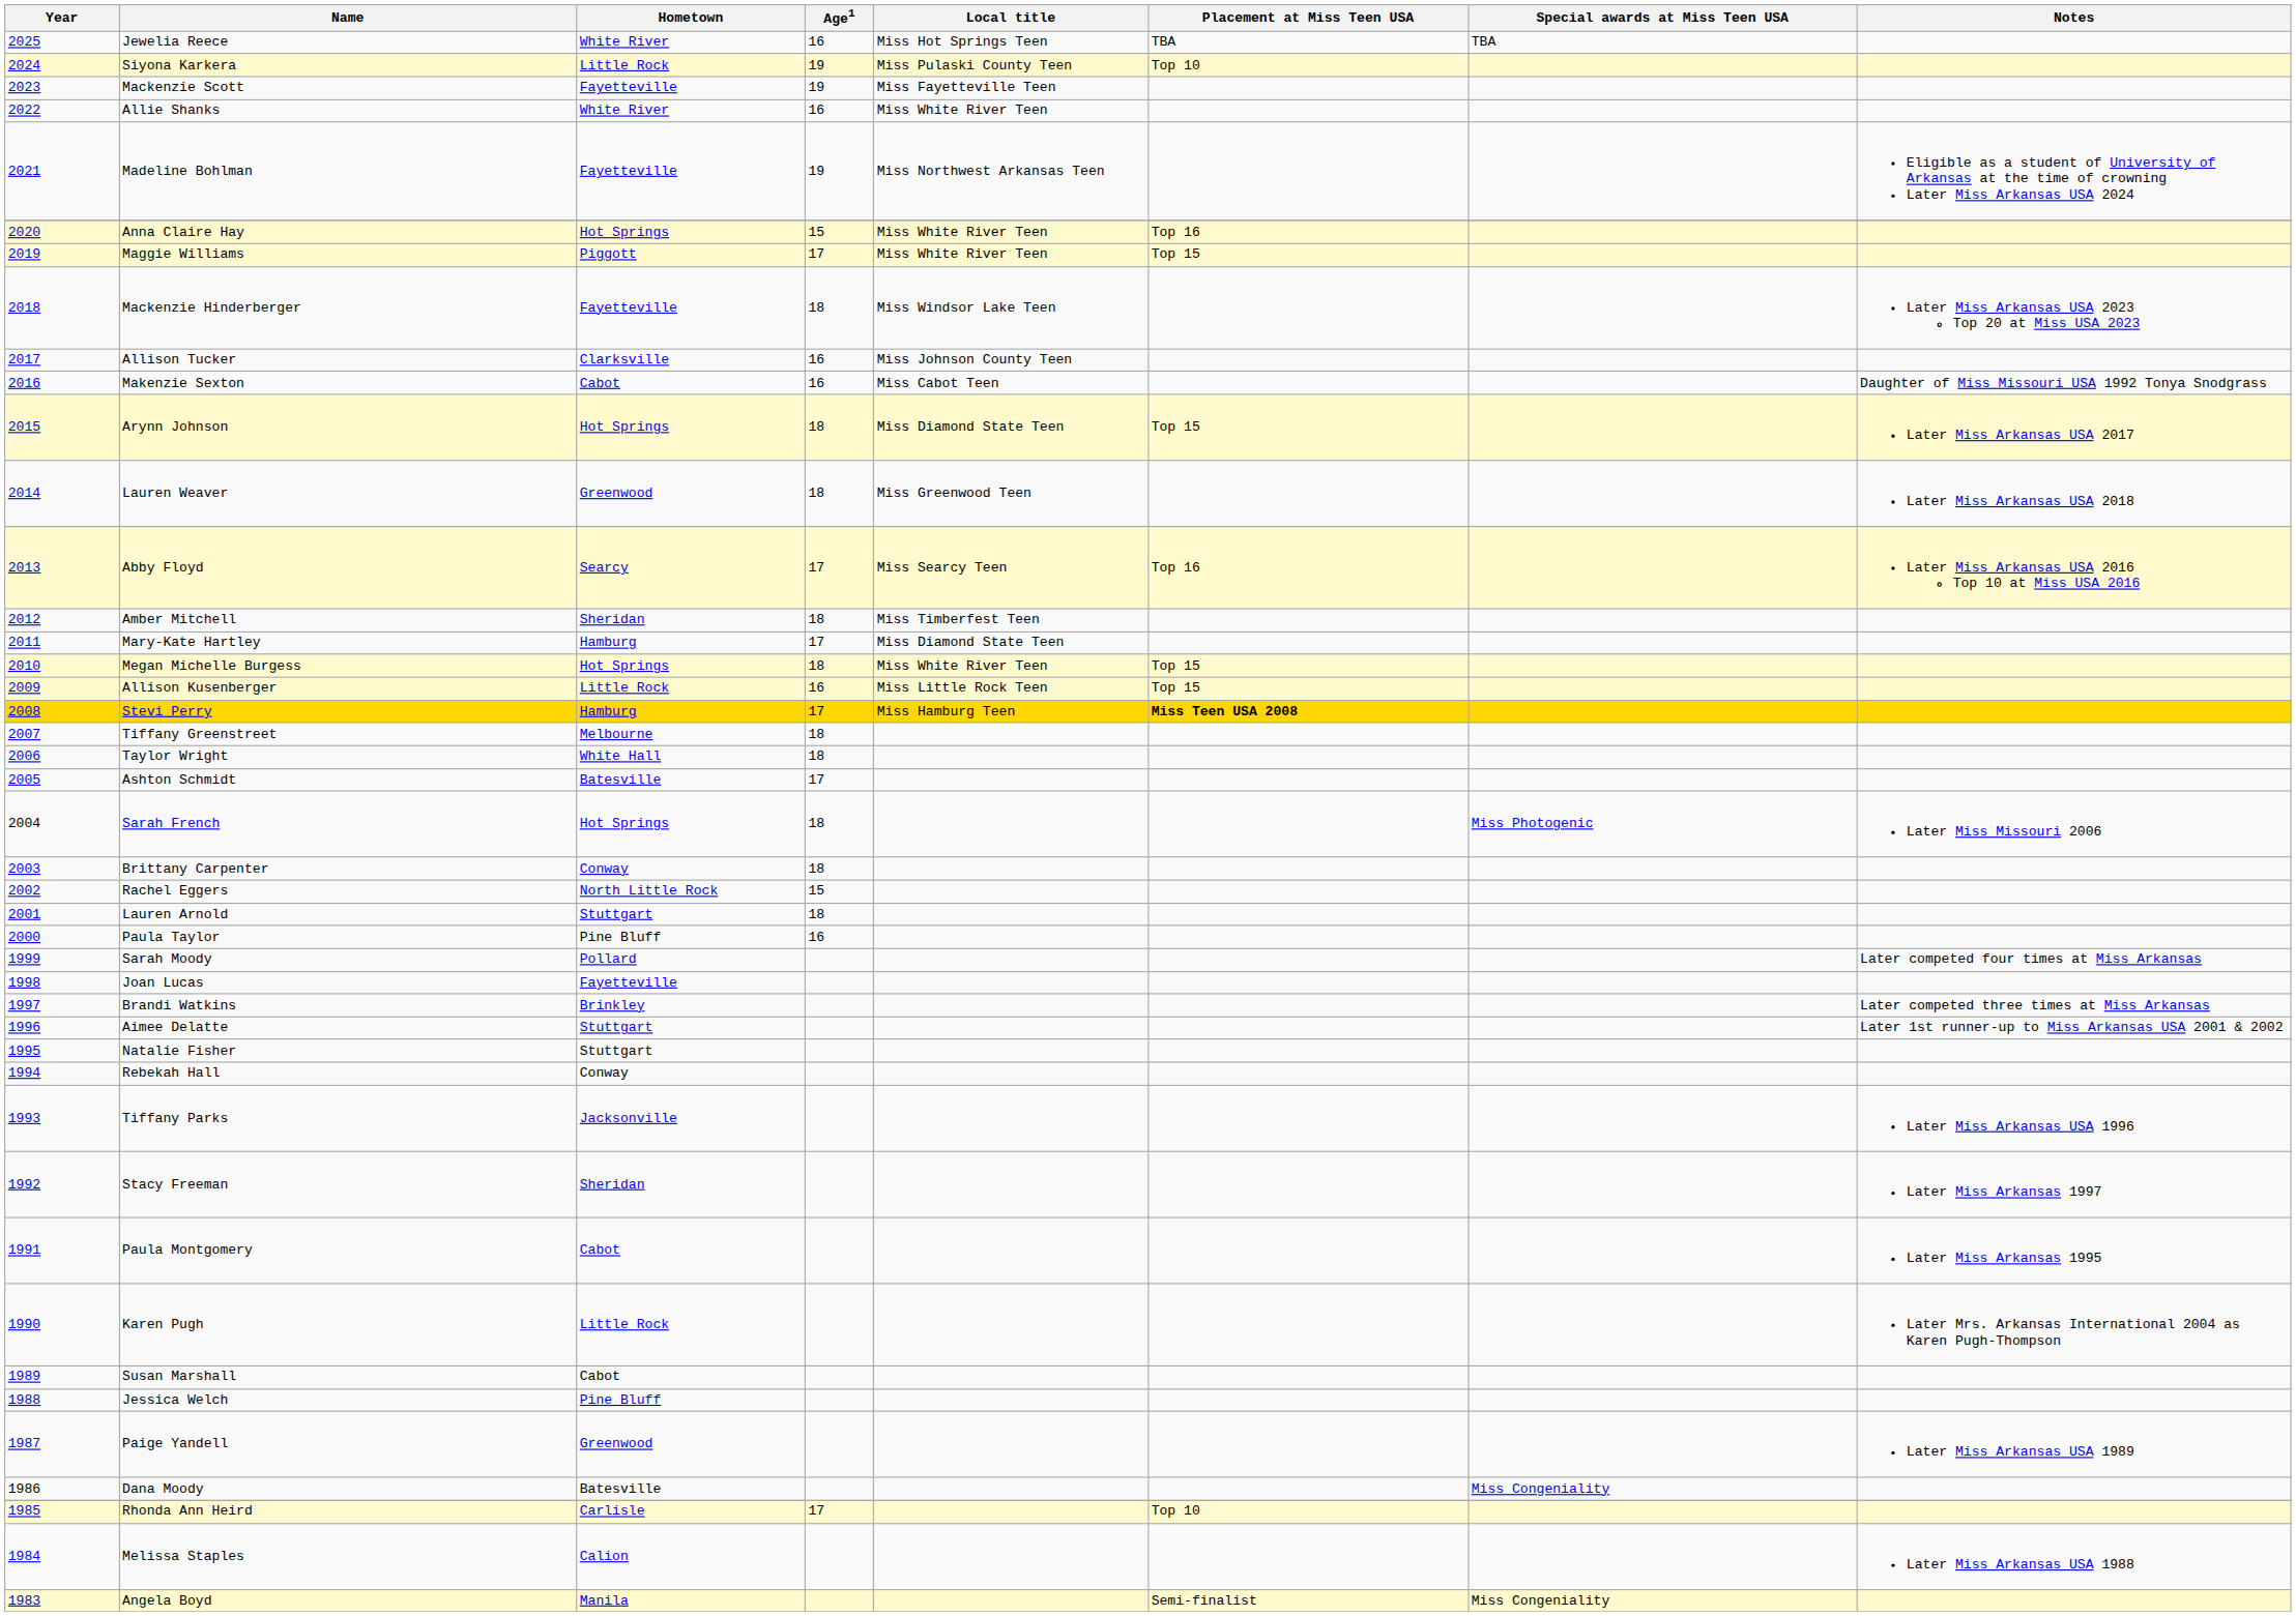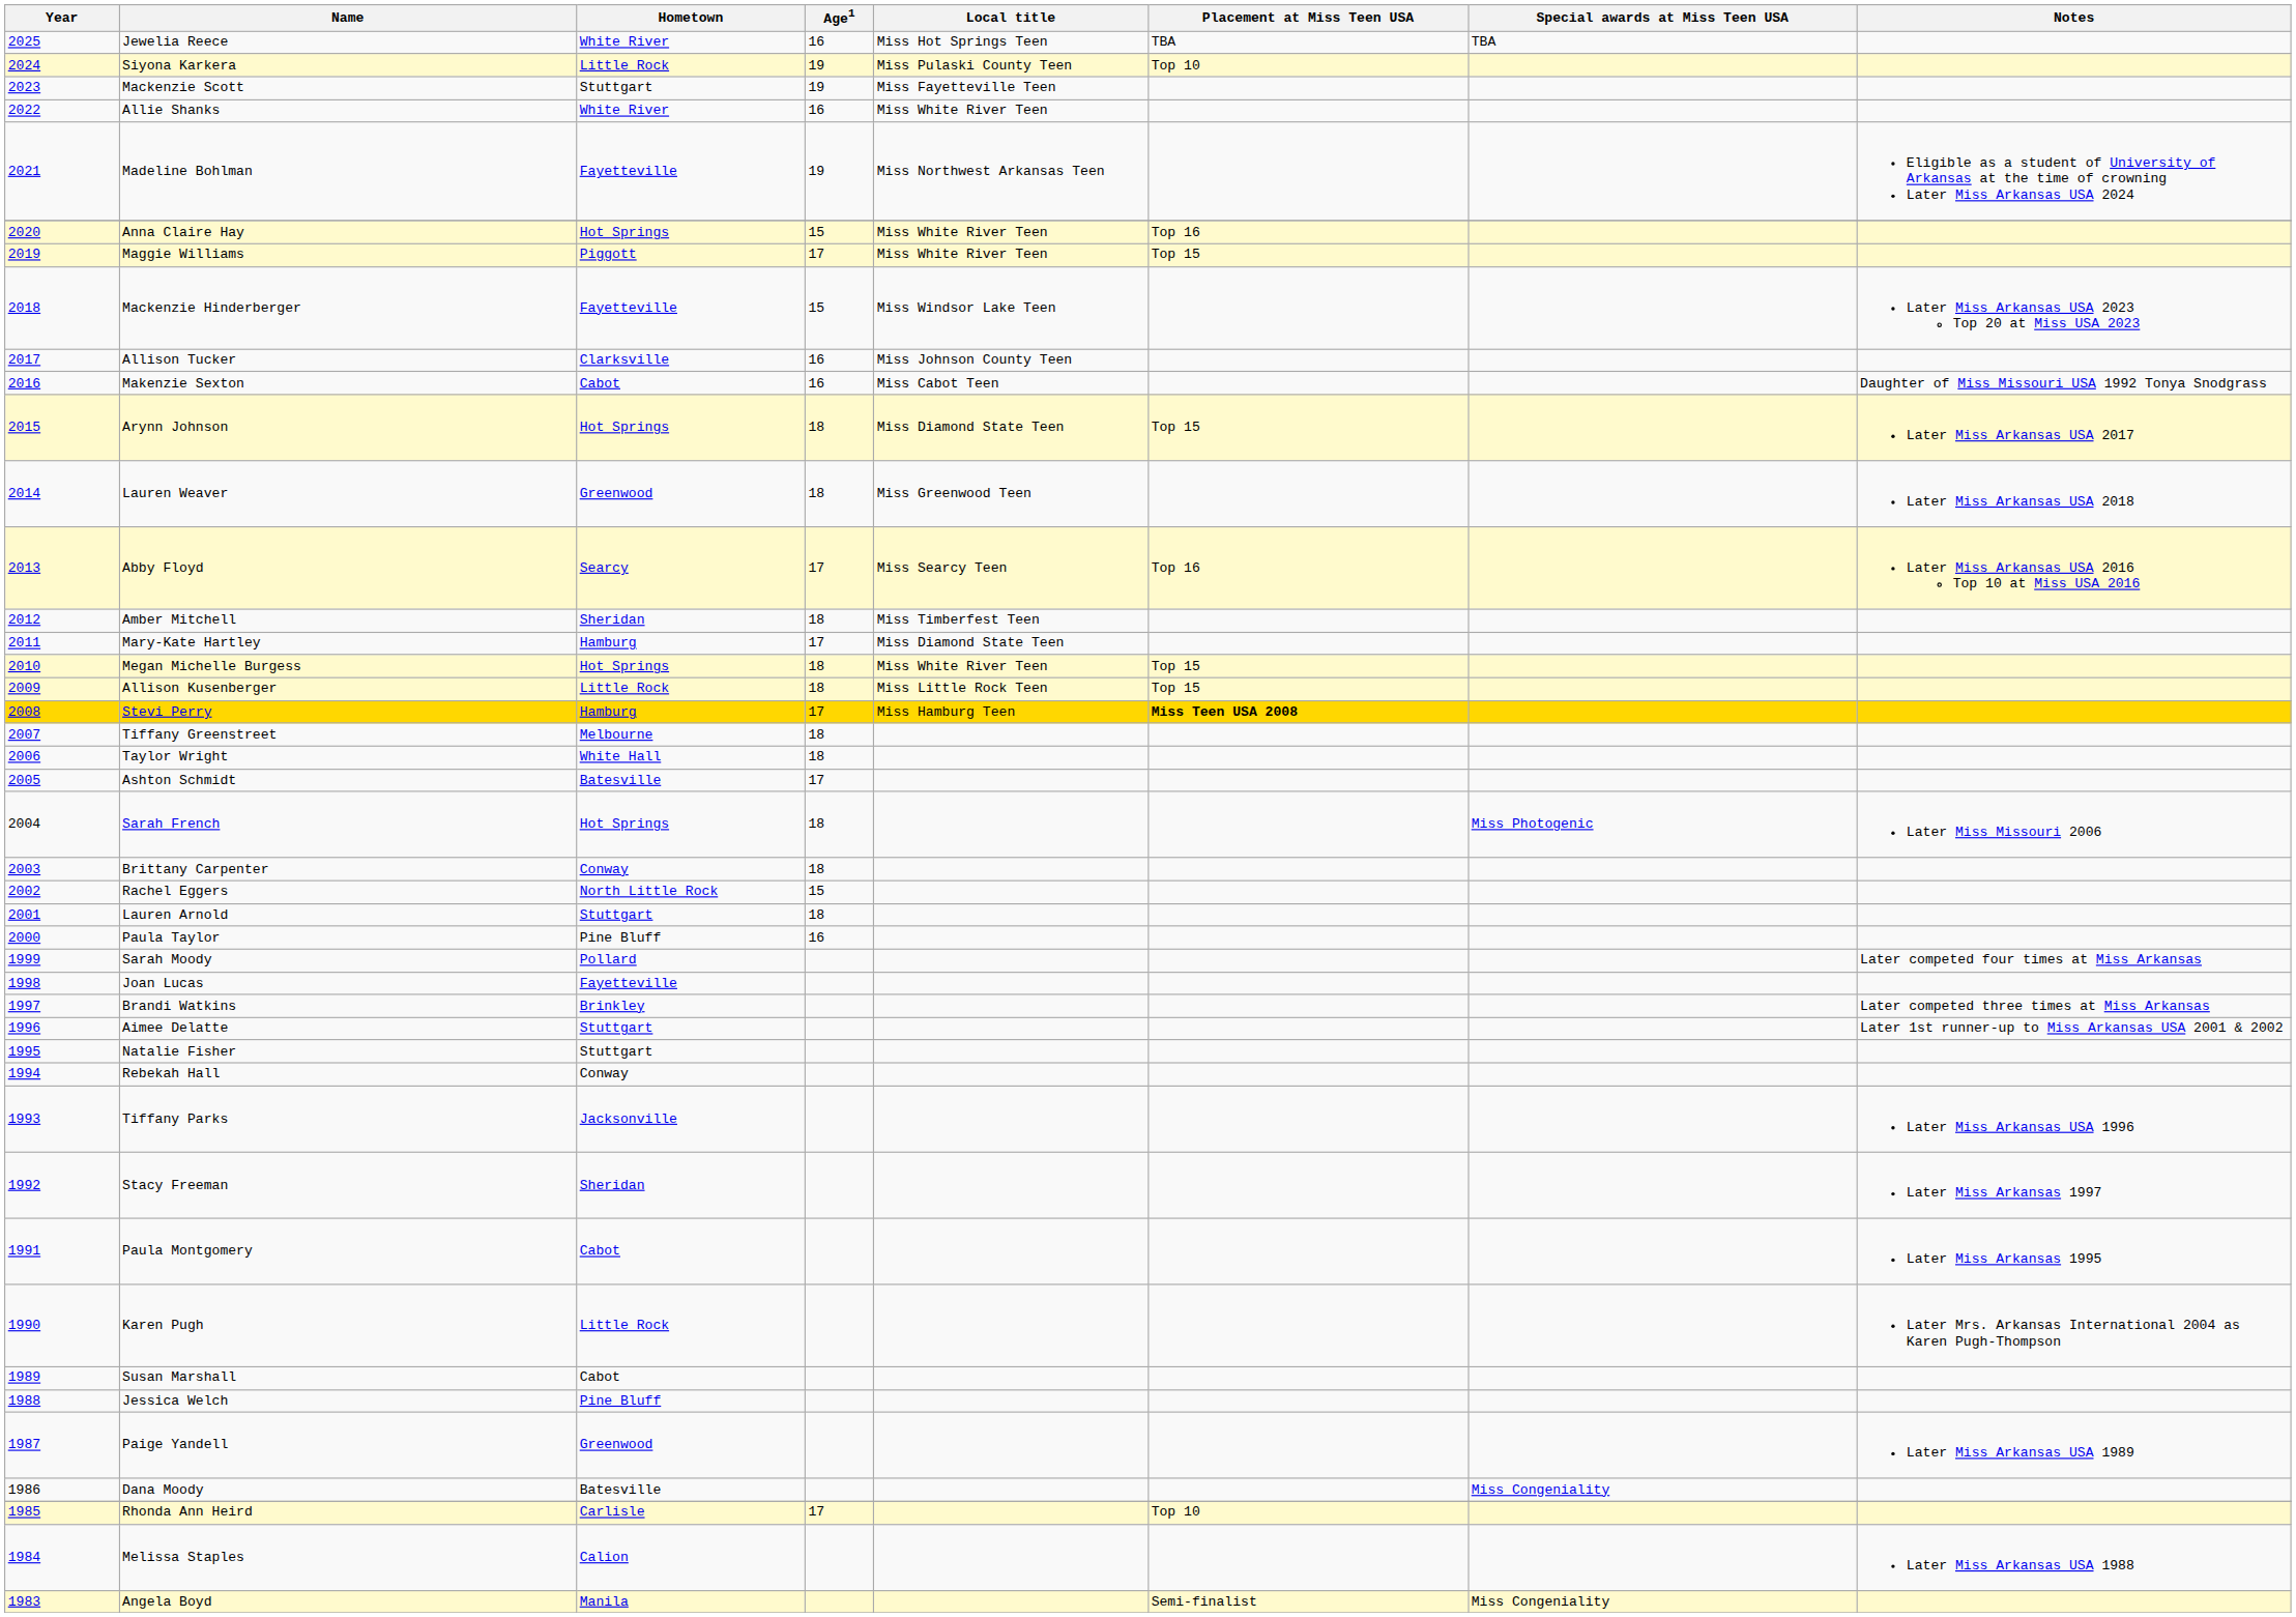 <table class="wikitable"style="font-size:90%;">
 <tr bgcolor="#efefef">
 <th width=5%>Year</th>
 <th width=20%>Name</th>
 <th width=10%>Hometown</th>
 <th width=3%>Age<sup>1</sup></th>
 <th width=12%>Local title</th>
 <th width=14%>Placement at Miss Teen USA</th>
 <th width=17%>Special awards at Miss Teen USA</th>
 <th width=31%>Notes</th>
 </tr>
 <tr>
 <td><a href='#'>2025</a></td>
 <td>Jewelia Reece</td>
 <td><a href='#'>White River</a></td>
 <td>16</td>
 <td>Miss Hot Springs Teen</td>
 <td>TBA</td>
 <td>TBA</td>
 <td></td>
 </tr>
 <tr style="background-color:#FFFACD;">
 <td><a href='#'>2024</a></td>
 <td>Siyona Karkera</td>
 <td><a href='#'>Little Rock</a></td>
 <td>19</td>
 <td>Miss Pulaski County Teen</td>
 <td>Top 10</td>
 <td></td>
 <td></td>
 </tr>
 <tr>
 <td><a href='#'>2023</a></td>
 <td>Mackenzie Scott</td>
-<td><a href='#'>Fayetteville</a></td>
+<td>Stuttgart</td>
 <td>19</td>
 <td>Miss Fayetteville Teen</td>
 <td></td>
 <td></td>
 <td></td>
 </tr>
 <tr>
 <td><a href='#'>2022</a></td>
 <td>Allie Shanks</td>
 <td><a href='#'>White River</a></td>
 <td>16</td>
 <td>Miss White River Teen</td>
 <td></td>
 <td></td>
 <td></td>
 </tr>
 <tr>
 <td><a href='#'>2021</a></td>
 <td>Madeline Bohlman</td>
 <td><a href='#'>Fayetteville</a></td>
 <td>19</td>
 <td>Miss Northwest Arkansas Teen</td>
 <td></td>
 <td></td>
 <td><br><ul><li>Eligible as a student of <a href='#'>University of Arkansas</a> at the time of crowning</li><li>Later <a href='#'>Miss Arkansas USA</a> 2024</li></ul></td>
 </tr>
 <tr>
 </tr>
 <tr style="background-color:#FFFACD;">
 <td><a href='#'>2020</a></td>
 <td>Anna Claire Hay</td>
 <td><a href='#'>Hot Springs</a></td>
 <td>15</td>
 <td>Miss White River Teen</td>
 <td>Top 16</td>
 <td></td>
 <td></td>
 </tr>
 <tr style="background-color:#FFFACD;">
 <td><a href='#'>2019</a></td>
 <td>Maggie Williams</td>
 <td><a href='#'>Piggott</a></td>
 <td>17</td>
 <td>Miss White River Teen</td>
 <td>Top 15</td>
 <td></td>
 <td></td>
 </tr>
 <tr>
 <td><a href='#'>2018</a></td>
 <td>Mackenzie Hinderberger</td>
 <td><a href='#'>Fayetteville</a></td>
-<td>18</td>
+<td>15</td>
 <td>Miss Windsor Lake Teen</td>
 <td></td>
 <td></td>
 <td><br><ul><li>Later <a href='#'>Miss Arkansas USA</a> 2023<ul><li>Top 20 at <a href='#'>Miss USA 2023</a></li></ul></li></ul></td>
 </tr>
 <tr>
 <td><a href='#'>2017</a></td>
 <td>Allison Tucker</td>
 <td><a href='#'>Clarksville</a></td>
 <td>16</td>
 <td>Miss Johnson County Teen</td>
 <td></td>
 <td></td>
 <td></td>
 </tr>
 <tr>
 <td><a href='#'>2016</a></td>
 <td>Makenzie Sexton</td>
 <td><a href='#'>Cabot</a></td>
 <td>16</td>
 <td>Miss Cabot Teen</td>
 <td></td>
 <td></td>
 <td>Daughter of <a href='#'>Miss Missouri USA</a> 1992 Tonya Snodgrass</td>
 </tr>
 <tr style="background-color:#FFFACD;">
 <td><a href='#'>2015</a></td>
 <td>Arynn Johnson</td>
 <td><a href='#'>Hot Springs</a></td>
 <td>18</td>
 <td>Miss Diamond State Teen</td>
 <td>Top 15</td>
 <td></td>
 <td><br><ul><li>Later <a href='#'>Miss Arkansas USA</a> 2017</li></ul></td>
 </tr>
 <tr>
 <td><a href='#'>2014</a></td>
 <td>Lauren Weaver</td>
 <td><a href='#'>Greenwood</a></td>
 <td>18</td>
 <td>Miss Greenwood Teen</td>
 <td></td>
 <td></td>
 <td><br><ul><li>Later <a href='#'>Miss Arkansas USA</a> 2018</li></ul></td>
 </tr>
 <tr style="background-color:#FFFACD;">
 <td><a href='#'>2013</a></td>
 <td>Abby Floyd</td>
 <td><a href='#'>Searcy</a></td>
 <td>17</td>
 <td>Miss Searcy Teen</td>
 <td>Top 16</td>
 <td></td>
 <td><br><ul><li>Later <a href='#'>Miss Arkansas USA</a> 2016<ul><li>Top 10 at <a href='#'>Miss USA 2016</a></li></ul></li></ul></td>
 </tr>
 <tr>
 <td><a href='#'>2012</a></td>
 <td>Amber Mitchell</td>
 <td><a href='#'>Sheridan</a></td>
 <td>18</td>
 <td>Miss Timberfest Teen</td>
 <td></td>
 <td></td>
 <td></td>
 </tr>
 <tr>
 <td><a href='#'>2011</a></td>
 <td>Mary-Kate Hartley</td>
 <td><a href='#'>Hamburg</a></td>
 <td>17</td>
 <td>Miss Diamond State Teen</td>
 <td></td>
 <td></td>
 <td></td>
 </tr>
 <tr style="background-color:#FFFACD;">
 <td><a href='#'>2010</a></td>
 <td>Megan Michelle Burgess</td>
 <td><a href='#'>Hot Springs</a></td>
 <td>18</td>
 <td>Miss White River Teen</td>
 <td>Top 15</td>
 <td></td>
 <td></td>
 </tr>
 <tr style="background-color:#FFFACD;">
 <td><a href='#'>2009</a></td>
 <td>Allison Kusenberger</td>
 <td><a href='#'>Little Rock</a></td>
-<td>16</td>
+<td>18</td>
 <td>Miss Little Rock Teen</td>
 <td>Top 15</td>
 <td></td>
 <td></td>
 </tr>
 <tr style="background-color:GOLD;">
 <td><a href='#'>2008</a></td>
 <td><a href='#'>Stevi Perry</a></td>
 <td><a href='#'>Hamburg</a></td>
 <td>17</td>
 <td>Miss Hamburg Teen</td>
 <td><strong>Miss Teen USA 2008</strong></td>
 <td></td>
 <td></td>
 </tr>
 <tr>
 <td><a href='#'>2007</a></td>
 <td>Tiffany Greenstreet</td>
 <td><a href='#'>Melbourne</a></td>
 <td>18</td>
 <td></td>
 <td></td>
 <td></td>
 <td></td>
 </tr>
 <tr>
 <td><a href='#'>2006</a></td>
 <td>Taylor Wright</td>
 <td><a href='#'>White Hall</a></td>
 <td>18</td>
 <td></td>
 <td></td>
 <td></td>
 <td></td>
 </tr>
 <tr>
 <td><a href='#'>2005</a></td>
 <td>Ashton Schmidt</td>
 <td><a href='#'>Batesville</a></td>
 <td>17</td>
 <td></td>
 <td></td>
 <td></td>
 <td></td>
 </tr>
 <tr>
 <td>2004</td>
 <td><a href='#'>Sarah French</a></td>
 <td><a href='#'>Hot Springs</a></td>
 <td>18</td>
 <td></td>
 <td></td>
 <td><a href='#'>Miss Photogenic</a></td>
 <td><br><ul><li>Later <a href='#'>Miss Missouri</a> 2006</li></ul></td>
 </tr>
 <tr>
 <td><a href='#'>2003</a></td>
 <td>Brittany Carpenter</td>
 <td><a href='#'>Conway</a></td>
 <td>18</td>
 <td></td>
 <td></td>
 <td></td>
 <td></td>
 </tr>
 <tr>
 <td><a href='#'>2002</a></td>
 <td>Rachel Eggers</td>
 <td><a href='#'>North Little Rock</a></td>
 <td>15</td>
 <td></td>
 <td></td>
 <td></td>
 <td></td>
 </tr>
 <tr>
 <td><a href='#'>2001</a></td>
 <td>Lauren Arnold</td>
 <td><a href='#'>Stuttgart</a></td>
 <td>18</td>
 <td></td>
 <td></td>
 <td></td>
 <td></td>
 </tr>
 <tr>
 <td><a href='#'>2000</a></td>
 <td>Paula Taylor</td>
 <td>Pine Bluff</td>
 <td>16</td>
 <td></td>
 <td></td>
 <td></td>
 <td></td>
 </tr>
 <tr>
 <td><a href='#'>1999</a></td>
 <td>Sarah Moody</td>
 <td><a href='#'>Pollard</a></td>
 <td></td>
 <td></td>
 <td></td>
 <td></td>
 <td>Later competed four times at <a href='#'>Miss Arkansas</a></td>
 </tr>
 <tr>
 <td><a href='#'>1998</a></td>
 <td>Joan Lucas</td>
 <td><a href='#'>Fayetteville</a></td>
 <td></td>
 <td></td>
 <td></td>
 <td></td>
 <td></td>
 </tr>
 <tr>
 <td><a href='#'>1997</a></td>
 <td>Brandi Watkins</td>
 <td><a href='#'>Brinkley</a></td>
 <td></td>
 <td></td>
 <td></td>
 <td></td>
 <td>Later competed three times at <a href='#'>Miss Arkansas</a></td>
 </tr>
 <tr>
 <td><a href='#'>1996</a></td>
 <td>Aimee Delatte</td>
 <td><a href='#'>Stuttgart</a></td>
 <td></td>
 <td></td>
 <td></td>
 <td></td>
 <td>Later 1st runner-up to <a href='#'>Miss Arkansas USA</a> 2001 & 2002</td>
 </tr>
 <tr>
 <td><a href='#'>1995</a></td>
 <td>Natalie Fisher</td>
 <td>Stuttgart</td>
 <td></td>
 <td></td>
 <td></td>
 <td></td>
 <td></td>
 </tr>
 <tr>
 <td><a href='#'>1994</a></td>
 <td>Rebekah Hall</td>
 <td>Conway</td>
 <td></td>
 <td></td>
 <td></td>
 <td></td>
 <td></td>
 </tr>
 <tr>
 <td><a href='#'>1993</a></td>
 <td>Tiffany Parks</td>
 <td><a href='#'>Jacksonville</a></td>
 <td></td>
 <td></td>
 <td></td>
 <td></td>
 <td><br><ul><li>Later <a href='#'>Miss Arkansas USA</a> 1996</li></ul></td>
 </tr>
 <tr>
 <td><a href='#'>1992</a></td>
 <td>Stacy Freeman</td>
 <td><a href='#'>Sheridan</a></td>
 <td></td>
 <td></td>
 <td></td>
 <td></td>
 <td><br><ul><li>Later <a href='#'>Miss Arkansas</a> 1997</li></ul></td>
 </tr>
 <tr>
 <td><a href='#'>1991</a></td>
 <td>Paula Montgomery</td>
 <td><a href='#'>Cabot</a></td>
 <td></td>
 <td></td>
 <td></td>
 <td></td>
 <td><br><ul><li>Later <a href='#'>Miss Arkansas</a> 1995</li></ul></td>
 </tr>
 <tr>
 <td><a href='#'>1990</a></td>
 <td>Karen Pugh</td>
 <td><a href='#'>Little Rock</a></td>
 <td></td>
 <td></td>
 <td></td>
 <td></td>
 <td><br><ul><li>Later Mrs. Arkansas International 2004 as Karen Pugh-Thompson</li></ul></td>
 </tr>
 <tr>
 <td><a href='#'>1989</a></td>
 <td>Susan Marshall</td>
 <td>Cabot</td>
 <td></td>
 <td></td>
 <td></td>
 <td></td>
 <td></td>
 </tr>
 <tr>
 <td><a href='#'>1988</a></td>
 <td>Jessica Welch</td>
 <td><a href='#'>Pine Bluff</a></td>
 <td></td>
 <td></td>
 <td></td>
 <td></td>
 <td></td>
 </tr>
 <tr>
 <td><a href='#'>1987</a></td>
 <td>Paige Yandell</td>
 <td><a href='#'>Greenwood</a></td>
 <td></td>
 <td></td>
 <td></td>
 <td></td>
 <td><br><ul><li>Later <a href='#'>Miss Arkansas USA</a> 1989</li></ul></td>
 </tr>
 <tr>
 <td>1986</td>
 <td>Dana Moody</td>
 <td>Batesville</td>
 <td></td>
 <td></td>
 <td></td>
 <td><a href='#'>Miss Congeniality</a></td>
 <td></td>
 </tr>
 <tr>
 </tr>
 <tr style="background-color:#FFFACD;">
 <td><a href='#'>1985</a></td>
 <td>Rhonda Ann Heird</td>
 <td><a href='#'>Carlisle</a></td>
 <td>17</td>
 <td></td>
 <td Semi-finalist>Top 10</td>
 <td></td>
 <td></td>
 </tr>
 <tr>
 <td><a href='#'>1984</a></td>
 <td>Melissa Staples</td>
 <td><a href='#'>Calion</a></td>
 <td></td>
 <td></td>
 <td></td>
 <td></td>
 <td><br><ul><li>Later <a href='#'>Miss Arkansas USA</a> 1988</li></ul></td>
 </tr>
 <tr style="background-color:#FFFACD;">
 <td><a href='#'>1983</a></td>
 <td>Angela Boyd</td>
 <td><a href='#'>Manila</a></td>
 <td></td>
 <td></td>
 <td>Semi-finalist</td>
 <td>Miss Congeniality</td>
 <td></td>
 </tr>
 </table>
